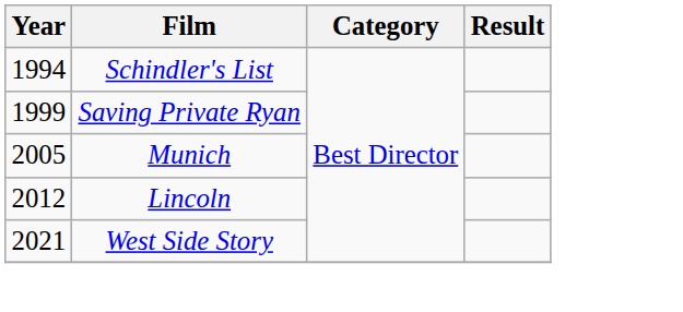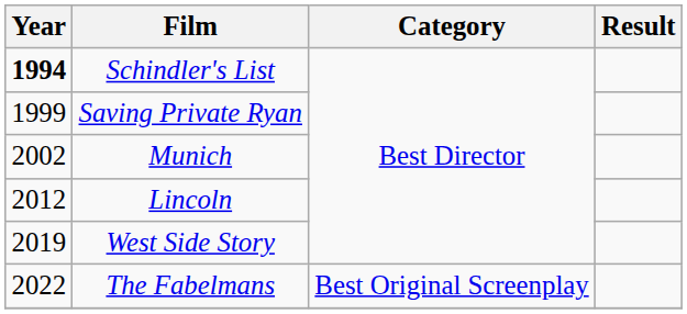 <table class="wikitable">
 <tr>
 <th>Year</th>
 <th>Film</th>
 <th>Category</th>
 <th>Result</th>
 </tr>
 <tr>
-<td style="text-align:center;">1994</td>
+<td style="text-align:center;"><strong>1994</strong></td>
 <td style="text-align:center;"><em><a href='#'>Schindler's List</a></em></td>
 <td style="text-align:center;"  rowspan="5"><a href='#'>Best Director</a></td>
 <td></td>
 </tr>
 <tr>
 <td style="text-align:center;">1999</td>
 <td style="text-align:center;"><em><a href='#'>Saving Private Ryan</a></em></td>
 <td></td>
 </tr>
 <tr>
-<td style="text-align:center;">2005</td>
+<td style="text-align:center;">2002</td>
 <td style="text-align:center;"><a href='#'><em>Munich</em></a></td>
 <td></td>
 </tr>
 <tr>
 <td style="text-align:center;">2012</td>
 <td style="text-align:center;"><em><a href='#'>Lincoln</a></em></td>
 <td></td>
 </tr>
 <tr>
-<td style="text-align:center;">2021</td>
+<td style="text-align:center;">2019</td>
 <td style="text-align:center;"><em><a href='#'>West Side Story</a></em></td>
+<td></td>
+</tr>
+<tr>
+<td style="text-align:center;">2022</td>
+<td style="text-align:center;"><em><a href='#'>The Fabelmans</a></em></td>
+<td style="text-align:center;"><a href='#'>Best Original Screenplay</a></td>
 <td></td>
 </tr>
 <tr>
 </tr>
 </table>
